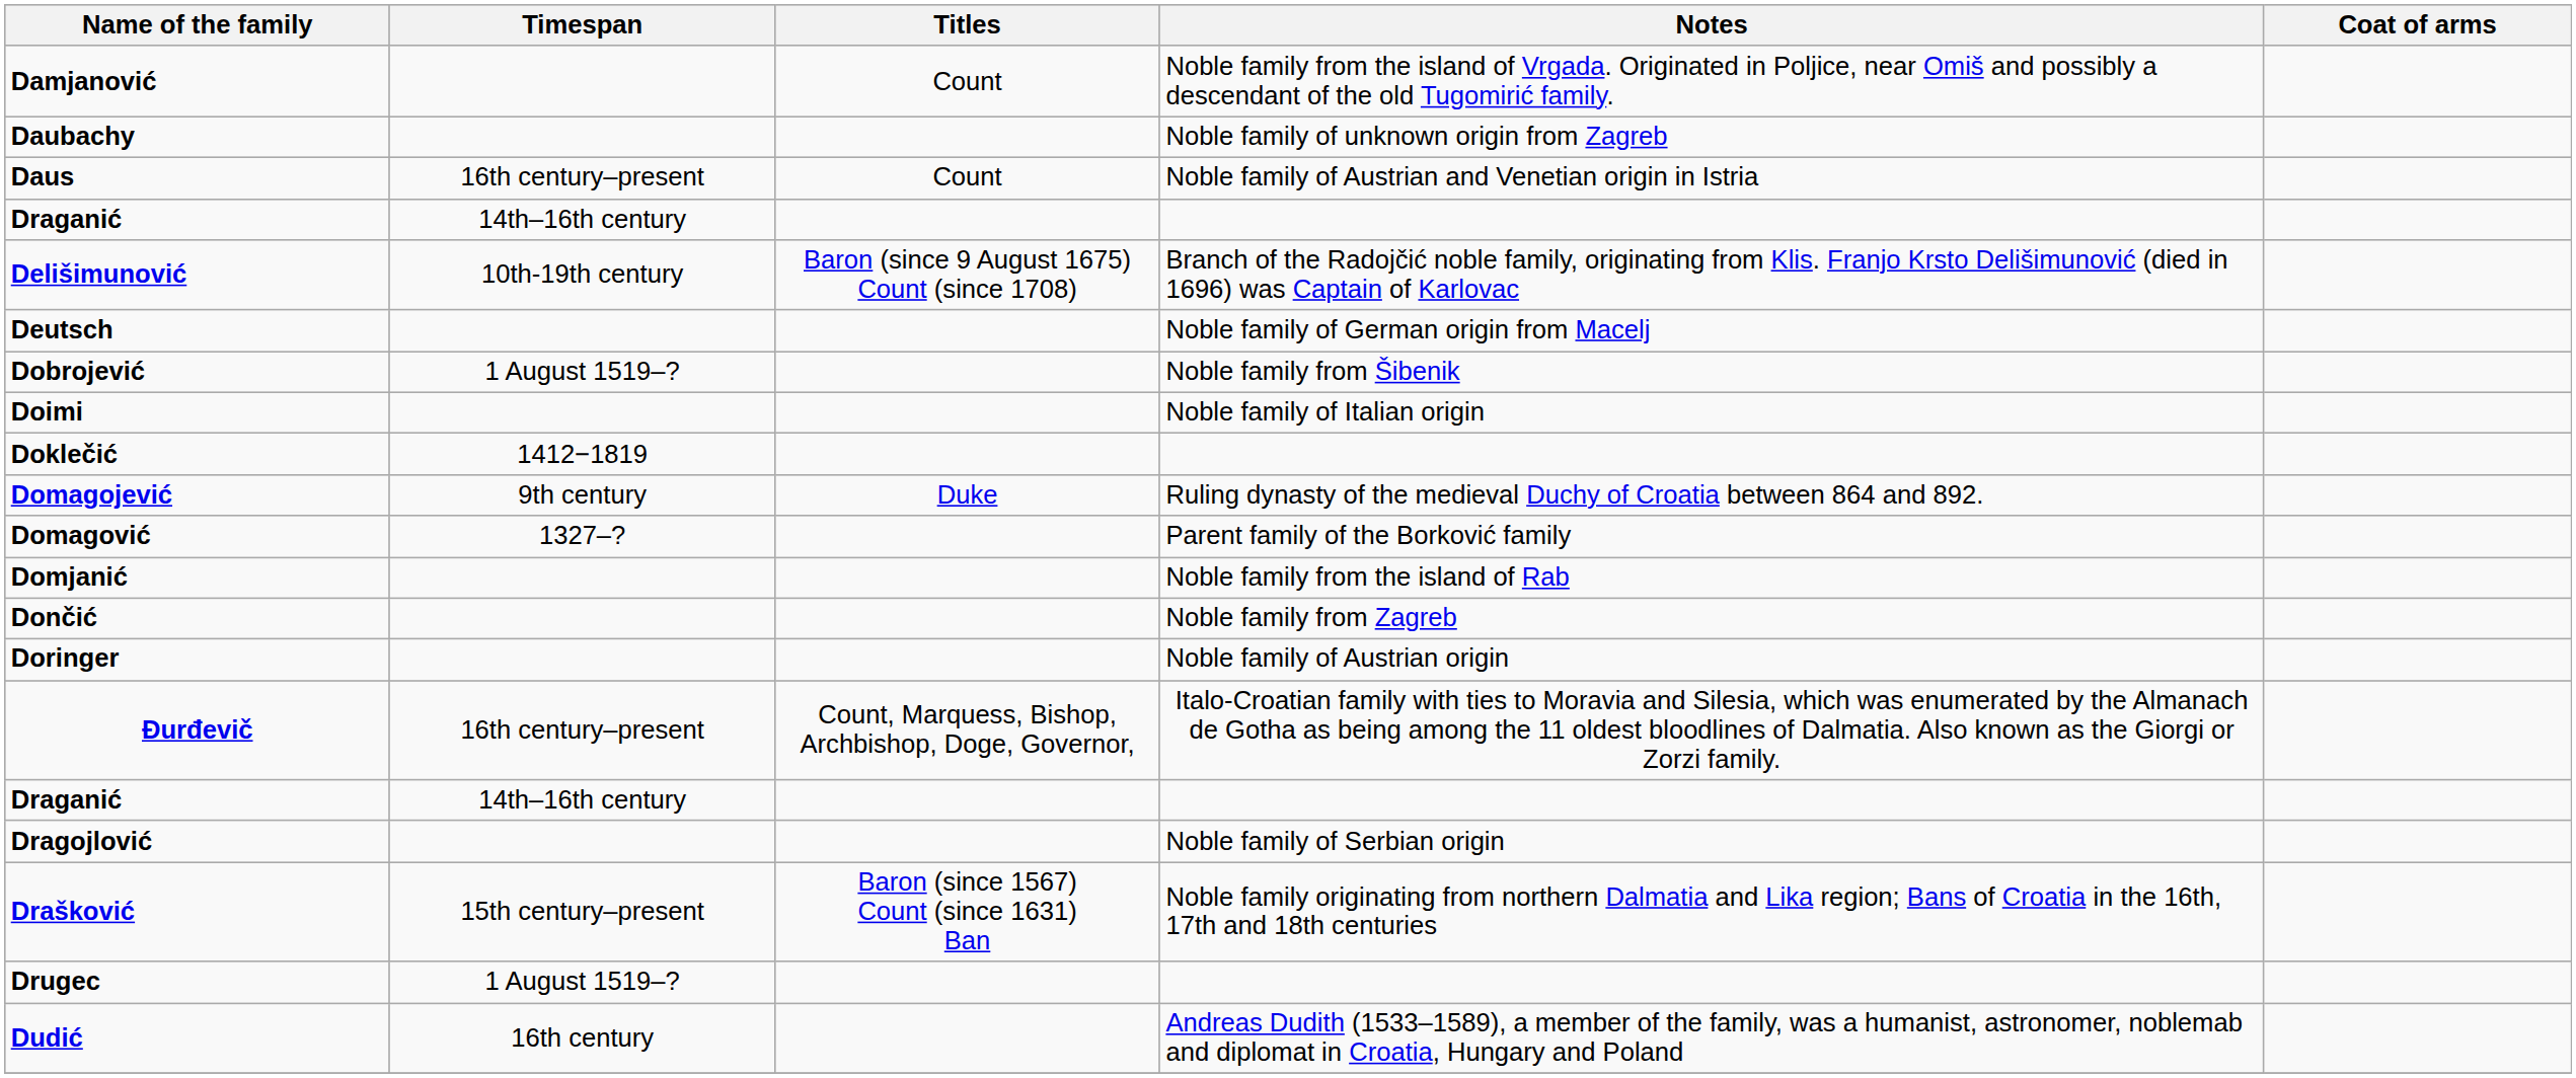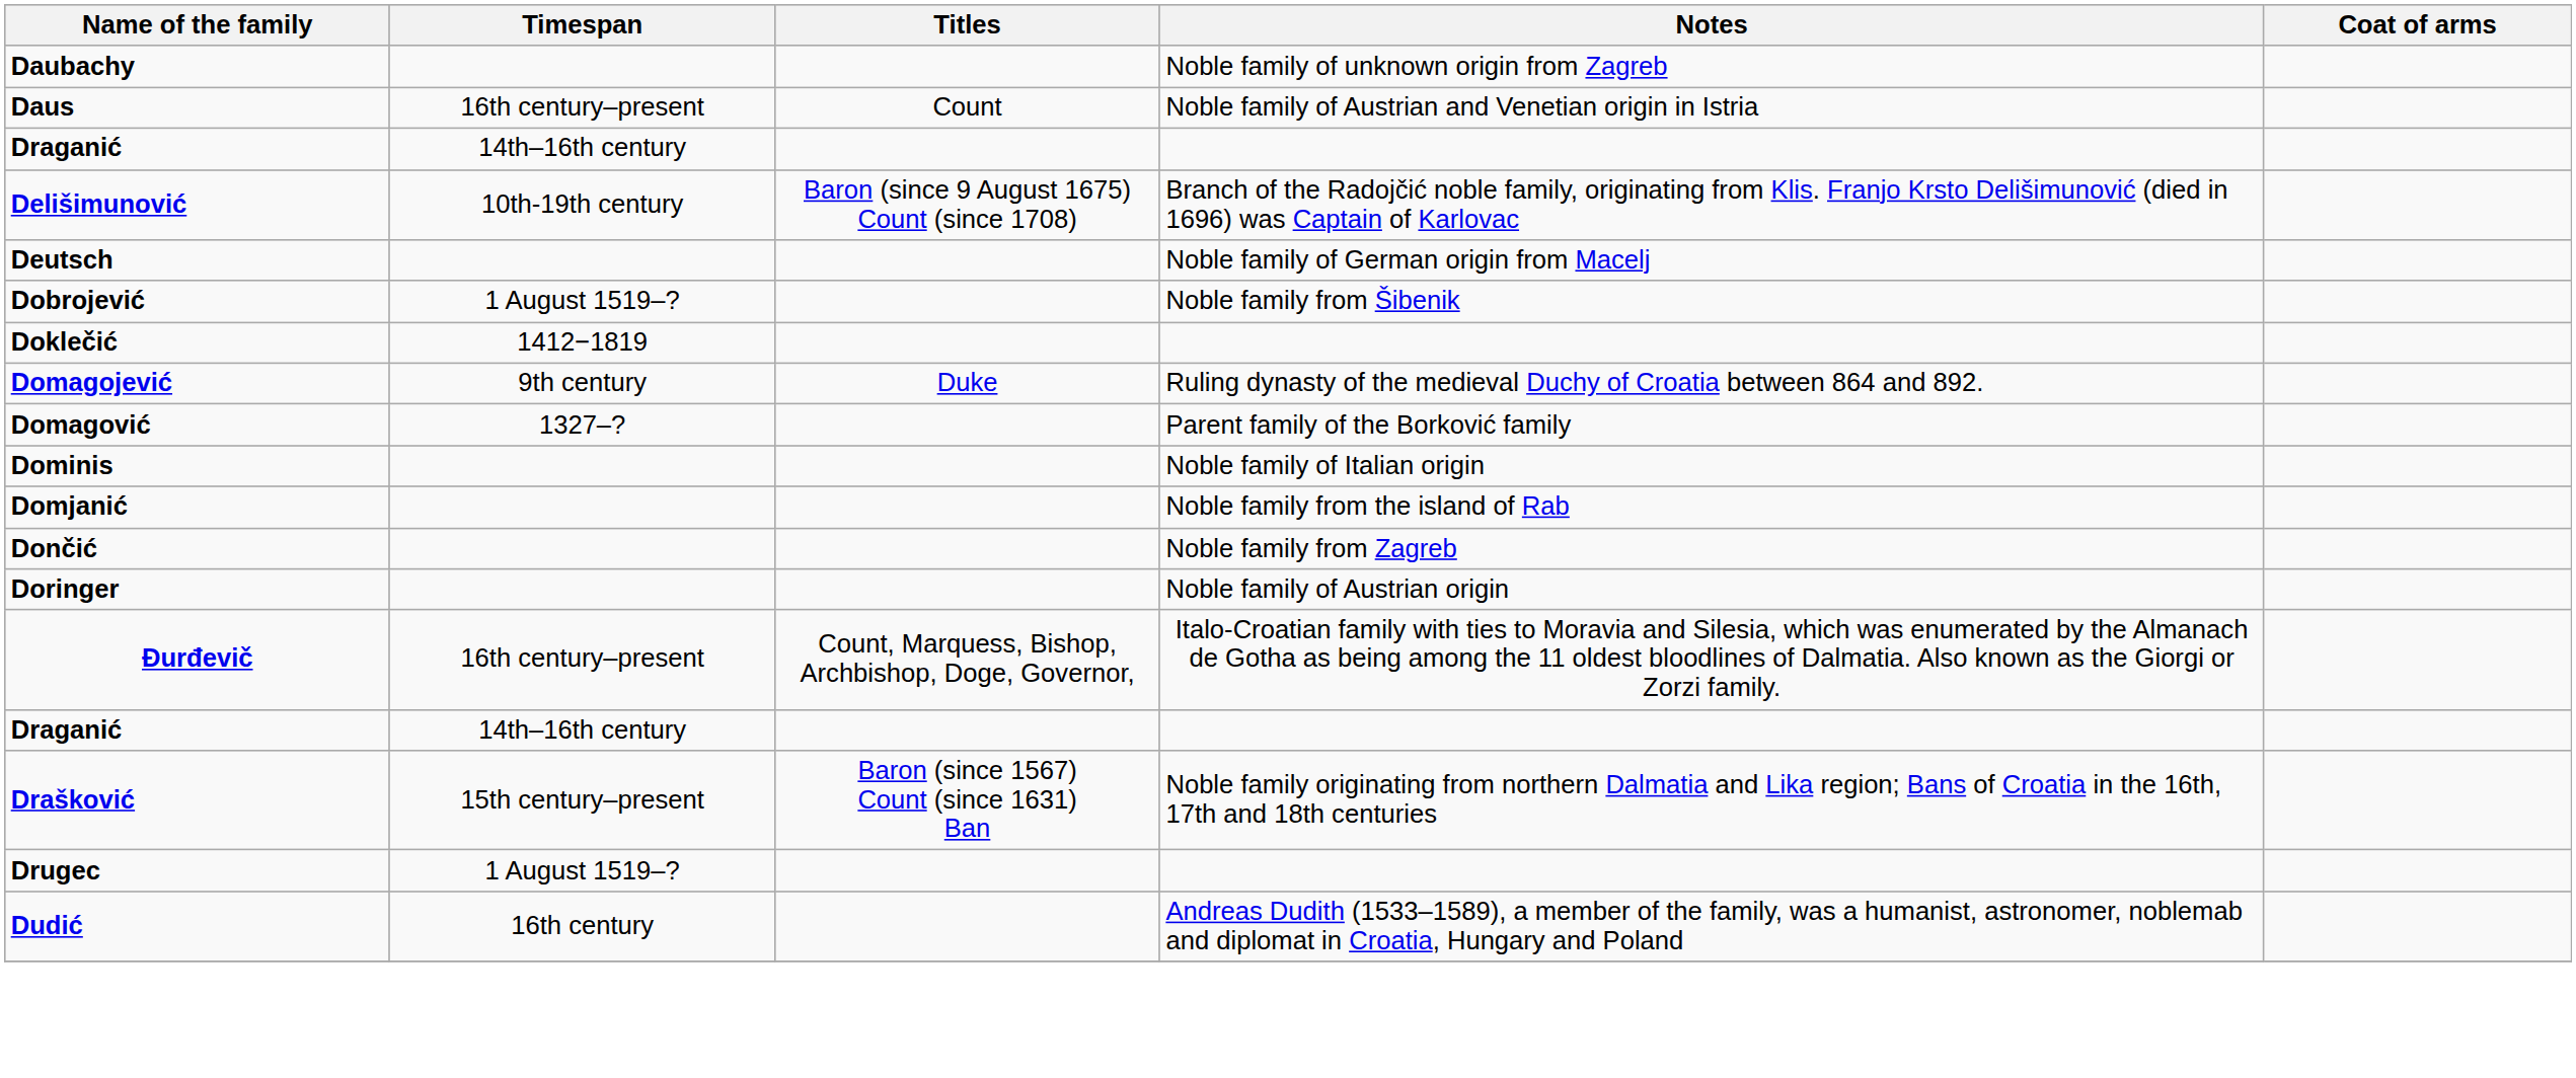 <table class="wikitable" style="text-align:center" width=100%>
 <tr>
 <th bgcolor="gold" ! width="15%">Name of the family</th>
 <th bgcolor="silver" ! width="15%">Timespan</th>
 <th bgcolor="silver" ! width="15%">Titles</th>
 <th bgcolor="silver" ! width="43%">Notes</th>
 <th bgcolor="silver" ! width="12%">Coat of arms</th>
-</tr>
-<tr>
-<td align="left"><strong>Damjanović</strong></td>
-<td></td>
-<td>Count</td>
-<td align="left">Noble family from the island of <a href='#'>Vrgada</a>. Originated in Poljice, near <a href='#'>Omiš</a> and possibly a descendant of the old <a href='#'>Tugomirić family</a>.</td>
-<td></td>
 </tr>
 <tr>
 <td align="left"><strong>Daubachy</strong></td>
 <td></td>
 <td></td>
 <td align="left">Noble family of unknown origin from <a href='#'>Zagreb</a></td>
 <td></td>
 </tr>
 <tr>
 <td align="left"><strong>Daus</strong></td>
 <td align="center">16th century–present</td>
 <td>Count</td>
 <td align="left">Noble family of Austrian and Venetian origin in Istria</td>
 <td></td>
 </tr>
 <tr>
 <td align="left"><strong>Draganić</strong></td>
 <td>14th–16th century</td>
 <td></td>
 <td></td>
 <td></td>
 </tr>
 <tr>
 <td align="left"><a href='#'><strong>Delišimunović</strong></a></td>
 <td>10th-19th century</td>
 <td align="center"><a href='#'>Baron</a> (since 9 August 1675)<br><a href='#'>Count</a> (since 1708)</td>
 <td align="left">Branch of the Radojčić noble family, originating from <a href='#'>Klis</a>. <a href='#'>Franjo Krsto Delišimunović</a> (died in 1696) was <a href='#'>Captain</a> of <a href='#'>Karlovac</a></td>
 <td align="center"></td>
 </tr>
 <tr>
 <td align="left"><strong>Deutsch</strong></td>
 <td></td>
 <td></td>
 <td align="left">Noble family of German origin from <a href='#'>Macelj</a></td>
 <td></td>
 </tr>
 <tr>
 <td align="left"><strong>Dobrojević</strong></td>
 <td>1 August 1519–?</td>
 <td></td>
 <td align="left">Noble family from <a href='#'>Šibenik</a></td>
 <td></td>
 </tr>
 <tr>
-<td align="left"><strong>Doimi</strong></td>
-<td></td>
-<td></td>
-<td align="left">Noble family of Italian origin</td>
-<td></td>
-</tr>
-<tr>
 <td align="left"><strong>Doklečić</strong></td>
 <td>1412−1819</td>
 <td></td>
 <td></td>
 <td></td>
 </tr>
 <tr>
 <td align="left"><a href='#'><strong>Domagojević</strong></a></td>
 <td align="center">9th century</td>
 <td align="center"><a href='#'>Duke</a></td>
 <td align="left">Ruling dynasty of the medieval <a href='#'>Duchy of Croatia</a> between 864 and 892.</td>
 <td align="center"></td>
 </tr>
 <tr>
 <td align="left"><strong>Domagović</strong></td>
 <td>1327–?</td>
 <td></td>
 <td align="left">Parent family of the Borković family</td>
+<td></td>
+</tr>
+<tr>
+<td align="left"><strong>Dominis</strong></td>
+<td></td>
+<td></td>
+<td align="left">Noble family of Italian origin</td>
 <td></td>
 </tr>
 <tr>
 <td align="left"><strong>Domjanić</strong></td>
 <td></td>
 <td></td>
 <td align="left">Noble family from the island of <a href='#'>Rab</a></td>
 <td></td>
 </tr>
 <tr>
 <td align="left"><strong>Dončić</strong></td>
 <td></td>
 <td></td>
 <td align="left">Noble family from <a href='#'>Zagreb</a></td>
 <td></td>
 </tr>
 <tr>
 <td align="left"><strong>Doringer</strong></td>
 <td></td>
 <td></td>
 <td align="left">Noble family of Austrian origin</td>
 <td></td>
 </tr>
 <tr>
 <td><strong><a href='#'>Đurđevič</a></strong></td>
 <td align="center">16th century–present</td>
 <td>Count, Marquess, Bishop, Archbishop, Doge, Governor,</td>
 <td>Italo-Croatian family with ties to Moravia and Silesia, which was enumerated by the Almanach de Gotha as being among the 11 oldest bloodlines of Dalmatia. Also known as the Giorgi or Zorzi family.</td>
 <td></td>
 </tr>
 <tr>
 <td align="left"><strong>Draganić</strong></td>
 <td>14th–16th century</td>
 <td></td>
 <td></td>
 <td></td>
 </tr>
 <tr>
-<td align="left"><strong>Dragojlović</strong></td>
-<td></td>
-<td></td>
-<td align="left">Noble family of Serbian origin</td>
-<td></td>
-</tr>
-<tr>
 <td align="left"><a href='#'><strong>Drašković</strong></a></td>
 <td>15th century–present</td>
 <td><a href='#'>Baron</a> (since 1567)<br><a href='#'>Count</a> (since 1631)<br><a href='#'>Ban</a></td>
 <td align="left">Noble family originating from northern <a href='#'>Dalmatia</a> and <a href='#'>Lika</a> region; <a href='#'>Bans</a> of <a href='#'>Croatia</a> in the 16th, 17th and 18th centuries</td>
 <td></td>
 </tr>
 <tr>
 <td align="left"><strong>Drugec</strong></td>
 <td>1 August 1519–?</td>
 <td></td>
 <td></td>
 <td></td>
 </tr>
 <tr>
 <td align="left"><a href='#'><strong>Dudić</strong></a></td>
 <td align="center">16th century</td>
 <td align="center"></td>
 <td align="left"><a href='#'>Andreas Dudith</a> (1533–1589), a member of the family, was a humanist, astronomer, noblemab and diplomat in <a href='#'>Croatia</a>, Hungary and Poland</td>
 <td align="center"></td>
 </tr>
 <tr>
 </tr>
 </table>
